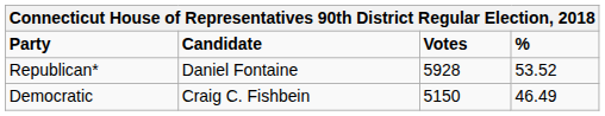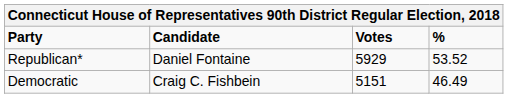 <table class="wikitable">
 <tr>
 <th colspan="4">Connecticut House of Representatives 90th District Regular Election, 2018</th>
 </tr>
 <tr>
 <td><strong>Party</strong></td>
 <td><strong>Candidate</strong></td>
 <td><strong>Votes</strong></td>
 <td><strong>%</strong></td>
 </tr>
 <tr>
 <td>Republican*</td>
 <td>Daniel Fontaine</td>
-<td>5928</td>
+<td>5929</td>
 <td>53.52</td>
 </tr>
 <tr>
 <td>Democratic</td>
 <td>Craig C. Fishbein</td>
-<td>5150</td>
+<td>5151</td>
 <td>46.49</td>
 </tr>
 </table>
